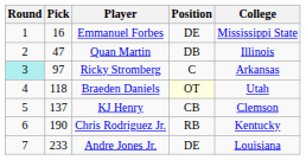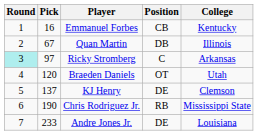 <table class="wikitable sortable sortable" style="text-align:center;">
 <tr>
 <th>Round</th>
 <th>Pick</th>
 <th>Player</th>
 <th>Position</th>
 <th>College</th>
 </tr>
 <tr>
 <td>1</td>
 <td>16</td>
 <td><a href='#'>Emmanuel Forbes</a></td>
-<td>DE</td>
-<td><a href='#'>Mississippi State</a></td>
+<td>CB</td>
+<td><a href='#'>Kentucky</a></td>
 </tr>
 <tr>
 <td>2</td>
-<td>47</td>
+<td>67</td>
 <td><a href='#'>Quan Martin</a></td>
 <td>DB</td>
 <td><a href='#'>Illinois</a></td>
 </tr>
 <tr>
 <td style="background: paleturquoise;">3</td>
 <td>97</td>
 <td><a href='#'>Ricky Stromberg</a></td>
 <td>C</td>
 <td><a href='#'>Arkansas</a></td>
 </tr>
 <tr>
 <td>4</td>
-<td>118</td>
+<td>120</td>
 <td><a href='#'>Braeden Daniels</a></td>
-<td style="background: lightyellow;">OT</td>
+<td>OT</td>
 <td><a href='#'>Utah</a></td>
 </tr>
 <tr>
 <td>5</td>
 <td>137</td>
 <td><a href='#'>KJ Henry</a></td>
-<td>CB</td>
+<td>DE</td>
 <td><a href='#'>Clemson</a></td>
 </tr>
 <tr>
 <td>6</td>
 <td>190</td>
 <td><a href='#'>Chris Rodriguez Jr.</a></td>
 <td>RB</td>
-<td><a href='#'>Kentucky</a></td>
+<td><a href='#'>Mississippi State</a></td>
 </tr>
 <tr>
 <td>7</td>
 <td>233</td>
 <td><a href='#'>Andre Jones Jr.</a></td>
 <td>DE</td>
 <td><a href='#'>Louisiana</a></td>
 </tr>
 </table>
